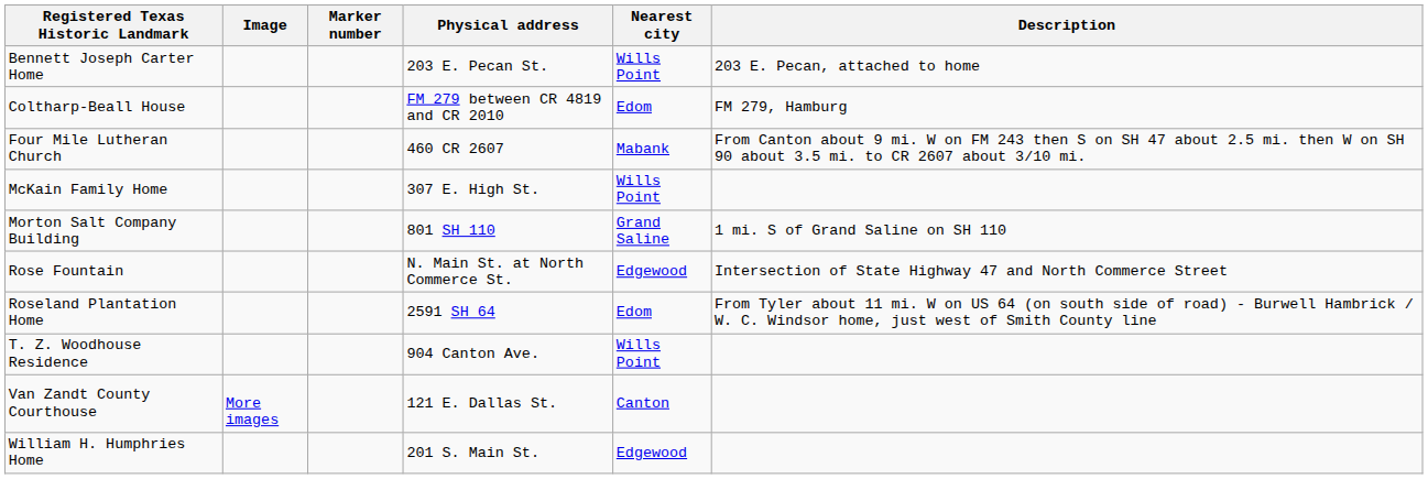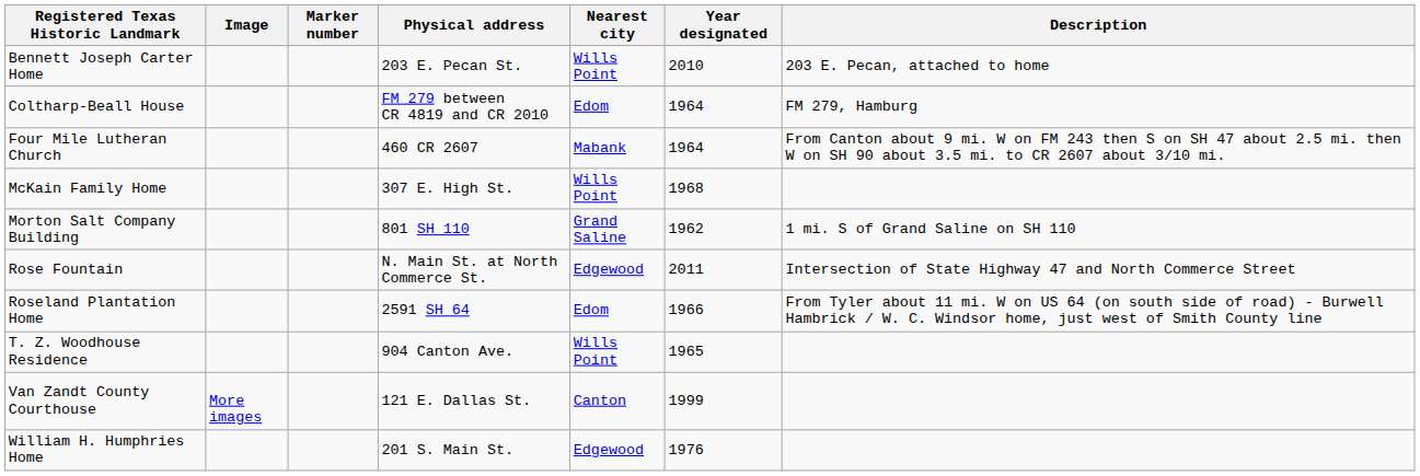 <table class="wikitable sortable">
 <tr>
 <th>Registered Texas Historic Landmark</th>
 <th>Image</th>
 <th>Marker number</th>
 <th>Physical address</th>
 <th>Nearest city</th>
+<th>Year designated</th>
 <th>Description</th>
 </tr>
 <tr>
 <td>Bennett Joseph Carter Home</td>
 <td></td>
 <td></td>
 <td>203 E. Pecan St.<br></td>
 <td><a href='#'>Wills Point</a></td>
+<td>2010</td>
 <td>203 E. Pecan, attached to home</td>
 </tr>
 <tr>
 <td>Coltharp-Beall House</td>
 <td></td>
 <td></td>
 <td><a href='#'>FM 279</a> between CR 4819 and CR 2010<br></td>
 <td><a href='#'>Edom</a></td>
+<td>1964</td>
 <td>FM 279, Hamburg</td>
 </tr>
 <tr>
 <td>Four Mile Lutheran Church</td>
 <td></td>
 <td></td>
 <td>460 CR 2607<br></td>
 <td><a href='#'>Mabank</a></td>
+<td>1964</td>
 <td>From Canton about 9 mi. W on FM 243 then S on SH 47 about 2.5 mi. then W on SH 90 about 3.5 mi. to CR 2607 about 3/10 mi.</td>
 </tr>
 <tr>
 <td>McKain Family Home</td>
 <td></td>
 <td></td>
 <td>307 E. High St.<br></td>
 <td><a href='#'>Wills Point</a></td>
+<td>1968</td>
 <td></td>
 </tr>
 <tr>
 <td>Morton Salt Company Building</td>
 <td></td>
 <td></td>
 <td>801 <a href='#'>SH 110</a><br></td>
 <td><a href='#'>Grand Saline</a></td>
+<td>1962</td>
 <td>1 mi. S of Grand Saline on SH 110</td>
 </tr>
 <tr>
 <td>Rose Fountain</td>
 <td></td>
 <td></td>
 <td>N. Main St. at North Commerce St.<br></td>
 <td><a href='#'>Edgewood</a></td>
+<td>2011</td>
 <td>Intersection of State Highway 47 and North Commerce Street</td>
 </tr>
 <tr>
 <td>Roseland Plantation Home</td>
 <td></td>
 <td></td>
 <td>2591 <a href='#'>SH 64</a><br></td>
 <td><a href='#'>Edom</a></td>
+<td>1966</td>
 <td>From Tyler about 11 mi. W on US 64 (on south side of road) - Burwell Hambrick / W. C. Windsor home, just west of Smith County line</td>
 </tr>
 <tr>
 <td>T. Z. Woodhouse Residence</td>
 <td></td>
 <td></td>
 <td>904 Canton Ave. <br></td>
 <td><a href='#'>Wills Point</a></td>
+<td>1965</td>
 <td></td>
 </tr>
 <tr>
 <td>Van Zandt County Courthouse</td>
 <td><br> <a href='#'>More images</a></td>
 <td></td>
 <td>121 E. Dallas St.<br></td>
 <td><a href='#'>Canton</a></td>
+<td>1999</td>
 <td></td>
 </tr>
 <tr>
 <td>William H. Humphries Home</td>
 <td></td>
 <td></td>
 <td>201 S. Main St.<br></td>
 <td><a href='#'>Edgewood</a></td>
+<td>1976</td>
 <td></td>
 </tr>
 </table>
